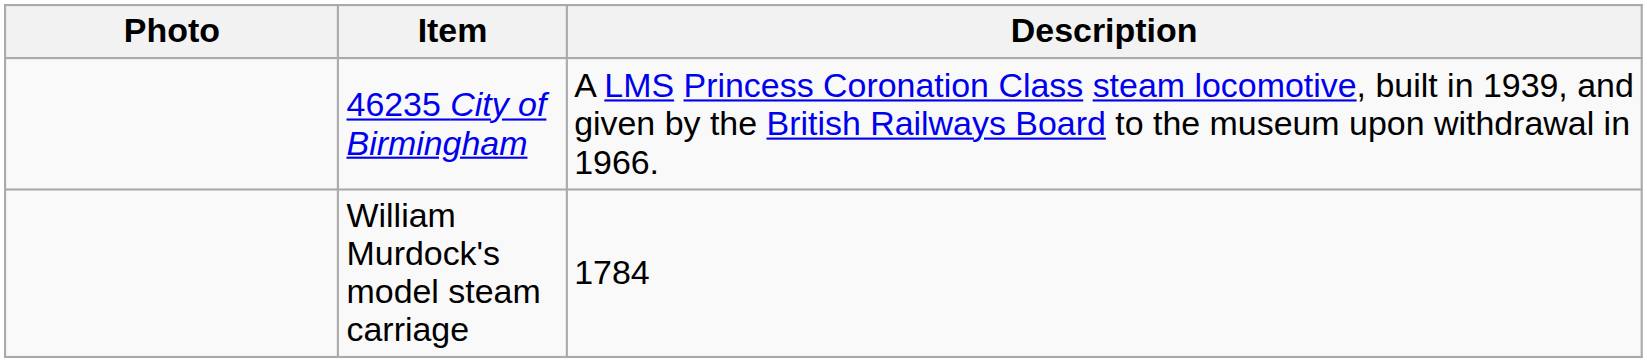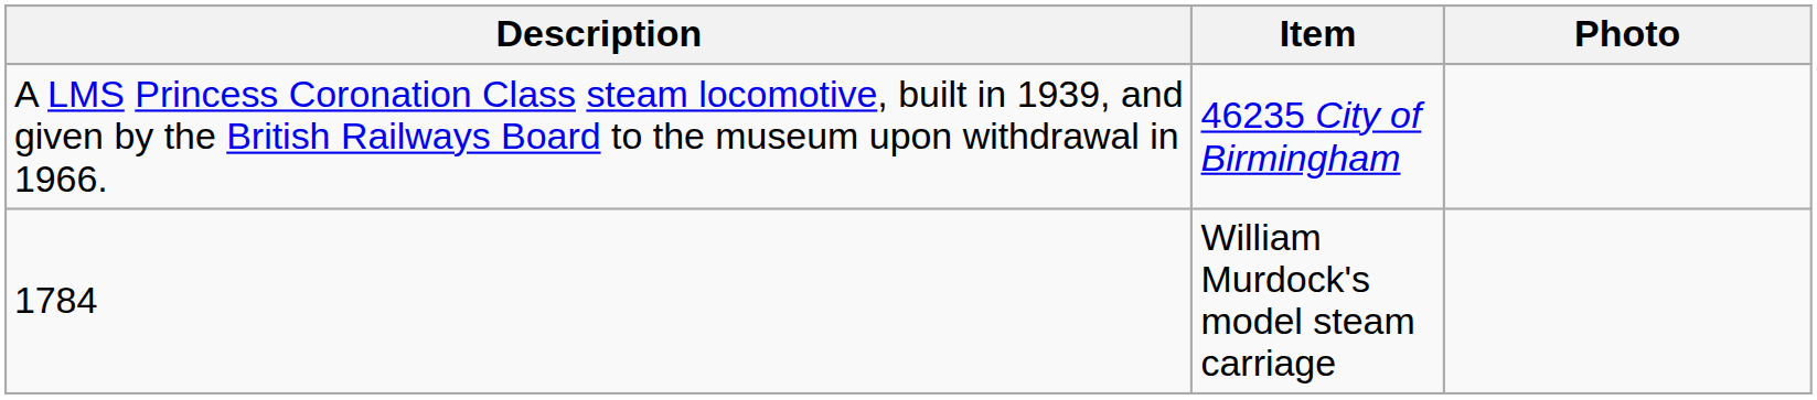 <table class="wikitable">
 <tr>
+<th style="width: 500px">Description</th>
+<th style="width: 100px;">Item</th>
 <th style="width: 150px;">Photo</th>
-<th style="width: 100px;">Item</th>
-<th style="width: 500px">Description</th>
 </tr>
 <tr>
+<td>A <a href='#'>LMS</a> <a href='#'>Princess Coronation Class</a> <a href='#'>steam locomotive</a>, built in 1939, and given by the <a href='#'>British Railways Board</a> to the museum upon withdrawal in 1966.</td>
+<td><a href='#'>46235 <em>City of Birmingham</em></a></td>
 <td></td>
-<td><a href='#'>46235 <em>City of Birmingham</em></a></td>
-<td>A <a href='#'>LMS</a> <a href='#'>Princess Coronation Class</a> <a href='#'>steam locomotive</a>, built in 1939, and given by the <a href='#'>British Railways Board</a> to the museum upon withdrawal in 1966.</td>
 </tr>
 <tr>
+<td>1784</td>
+<td>William Murdock's model steam carriage</td>
 <td></td>
-<td>William Murdock's model steam carriage</td>
-<td>1784</td>
 </tr>
 </table>
